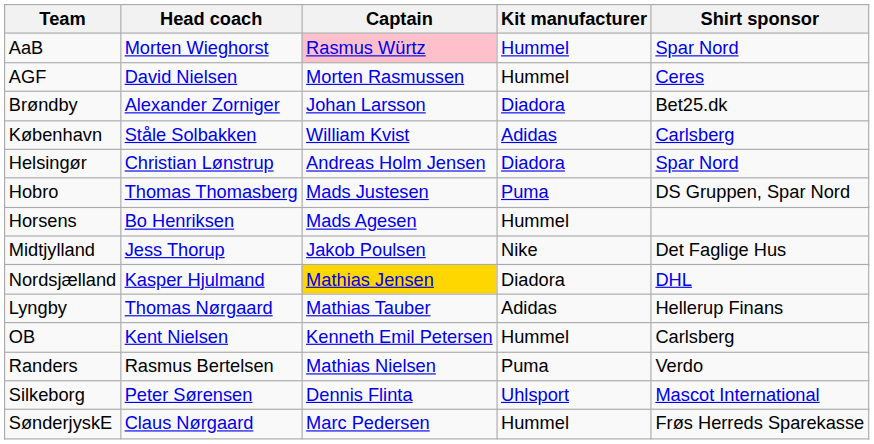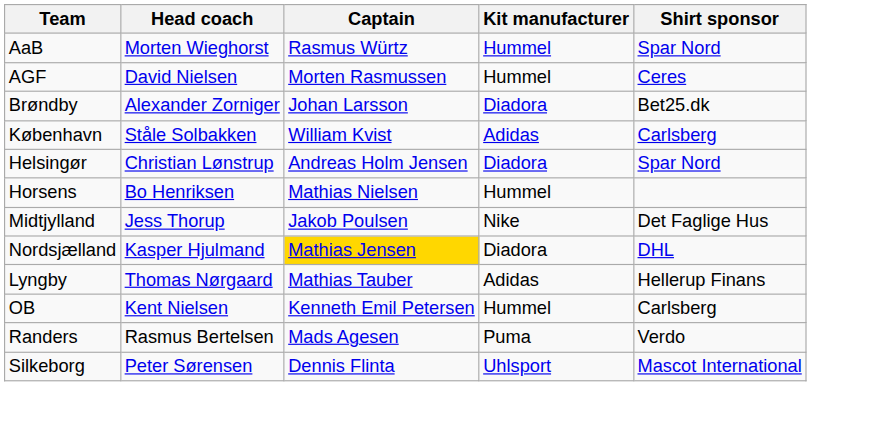 <table class="wikitable sortable" style="text-align: left;">
 <tr>
 <th>Team</th>
 <th>Head coach</th>
 <th>Captain</th>
 <th>Kit manufacturer</th>
 <th>Shirt sponsor</th>
 </tr>
 <tr>
 <td>AaB</td>
 <td> <a href='#'>Morten Wieghorst</a></td>
-<td style="background: pink;"> <a href='#'>Rasmus Würtz</a></td>
+<td> <a href='#'>Rasmus Würtz</a></td>
 <td><a href='#'>Hummel</a></td>
 <td><a href='#'>Spar Nord</a></td>
 </tr>
 <tr>
 <td>AGF</td>
 <td> <a href='#'>David Nielsen</a></td>
 <td> <a href='#'>Morten Rasmussen</a></td>
 <td>Hummel</td>
 <td><a href='#'>Ceres</a></td>
 </tr>
 <tr>
 <td>Brøndby</td>
 <td> <a href='#'>Alexander Zorniger</a></td>
 <td> <a href='#'>Johan Larsson</a></td>
 <td><a href='#'>Diadora</a></td>
 <td>Bet25.dk</td>
 </tr>
 <tr>
 <td>København</td>
 <td> <a href='#'>Ståle Solbakken</a></td>
 <td> <a href='#'>William Kvist</a></td>
 <td><a href='#'>Adidas</a></td>
 <td><a href='#'>Carlsberg</a></td>
 </tr>
 <tr>
 <td>Helsingør</td>
 <td> <a href='#'>Christian Lønstrup</a></td>
 <td> <a href='#'>Andreas Holm Jensen</a></td>
 <td><a href='#'>Diadora</a></td>
 <td><a href='#'>Spar Nord</a></td>
 </tr>
 <tr>
-<td>Hobro</td>
-<td> <a href='#'>Thomas Thomasberg</a></td>
-<td> <a href='#'>Mads Justesen</a></td>
-<td><a href='#'>Puma</a></td>
-<td>DS Gruppen, Spar Nord</td>
-</tr>
-<tr>
 <td>Horsens</td>
 <td> <a href='#'>Bo Henriksen</a></td>
-<td> <a href='#'>Mads Agesen</a></td>
+<td> <a href='#'>Mathias Nielsen</a></td>
 <td>Hummel</td>
 <td></td>
 </tr>
 <tr>
 <td>Midtjylland</td>
 <td> <a href='#'>Jess Thorup</a></td>
 <td> <a href='#'>Jakob Poulsen</a></td>
 <td>Nike</td>
 <td>Det Faglige Hus</td>
 </tr>
 <tr>
 <td>Nordsjælland</td>
 <td> <a href='#'>Kasper Hjulmand</a></td>
 <td style="background: gold;"> <a href='#'>Mathias Jensen</a></td>
 <td>Diadora</td>
 <td><a href='#'>DHL</a></td>
 </tr>
 <tr>
 <td>Lyngby</td>
 <td> <a href='#'>Thomas Nørgaard</a></td>
 <td> <a href='#'>Mathias Tauber</a></td>
 <td>Adidas</td>
 <td>Hellerup Finans</td>
 </tr>
 <tr>
 <td>OB</td>
 <td> <a href='#'>Kent Nielsen</a></td>
 <td> <a href='#'>Kenneth Emil Petersen</a></td>
 <td>Hummel</td>
 <td>Carlsberg</td>
 </tr>
 <tr>
 <td>Randers</td>
 <td> Rasmus Bertelsen</td>
-<td> <a href='#'>Mathias Nielsen</a></td>
+<td> <a href='#'>Mads Agesen</a></td>
 <td>Puma</td>
 <td>Verdo</td>
 </tr>
 <tr>
 <td>Silkeborg</td>
 <td> <a href='#'>Peter Sørensen</a></td>
 <td> <a href='#'>Dennis Flinta</a></td>
 <td><a href='#'>Uhlsport</a></td>
 <td><a href='#'>Mascot International</a></td>
 </tr>
-<tr>
-<td>SønderjyskE</td>
-<td> <a href='#'>Claus Nørgaard</a></td>
-<td> <a href='#'>Marc Pedersen</a></td>
-<td>Hummel</td>
-<td>Frøs Herreds Sparekasse</td>
-</tr>
 </table>
